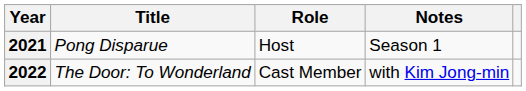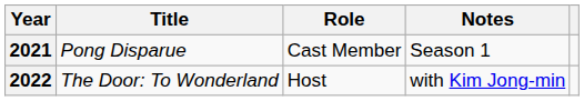 <table class="wikitable plainrowheaders">
 <tr>
 <th scope="col">Year</th>
 <th scope="col">Title</th>
 <th scope="col">Role</th>
 <th scope="col">Notes</th>
 <th scope="col" class="unsortable"></th>
 </tr>
 <tr>
 <th scope="row">2021</th>
 <td><em>Pong Disparue</em></td>
-<td>Host</td>
+<td>Cast Member</td>
 <td>Season 1</td>
 <td></td>
 </tr>
 <tr>
 <th scope="row">2022</th>
 <td><em>The Door: To Wonderland</em></td>
-<td>Cast Member</td>
+<td>Host</td>
 <td>with <a href='#'>Kim Jong-min</a></td>
 <td></td>
 </tr>
 </table>
